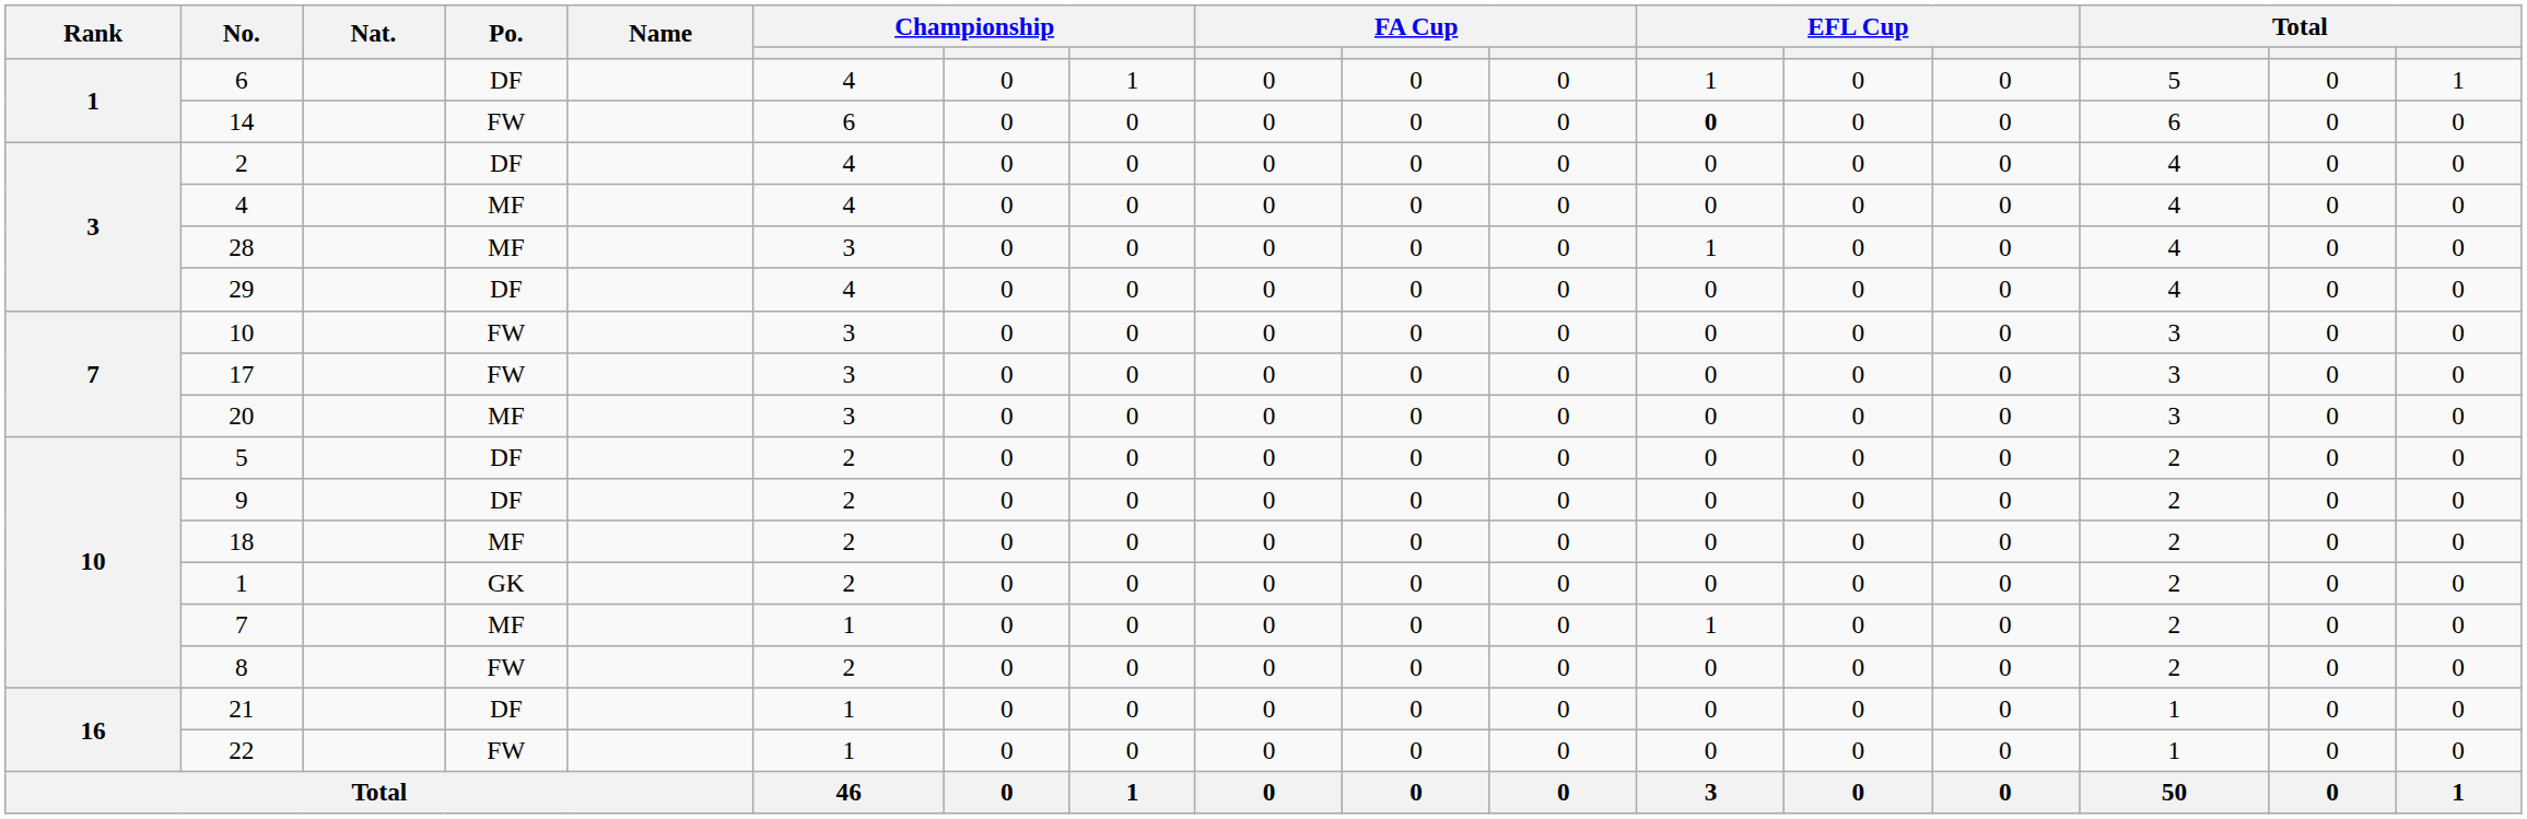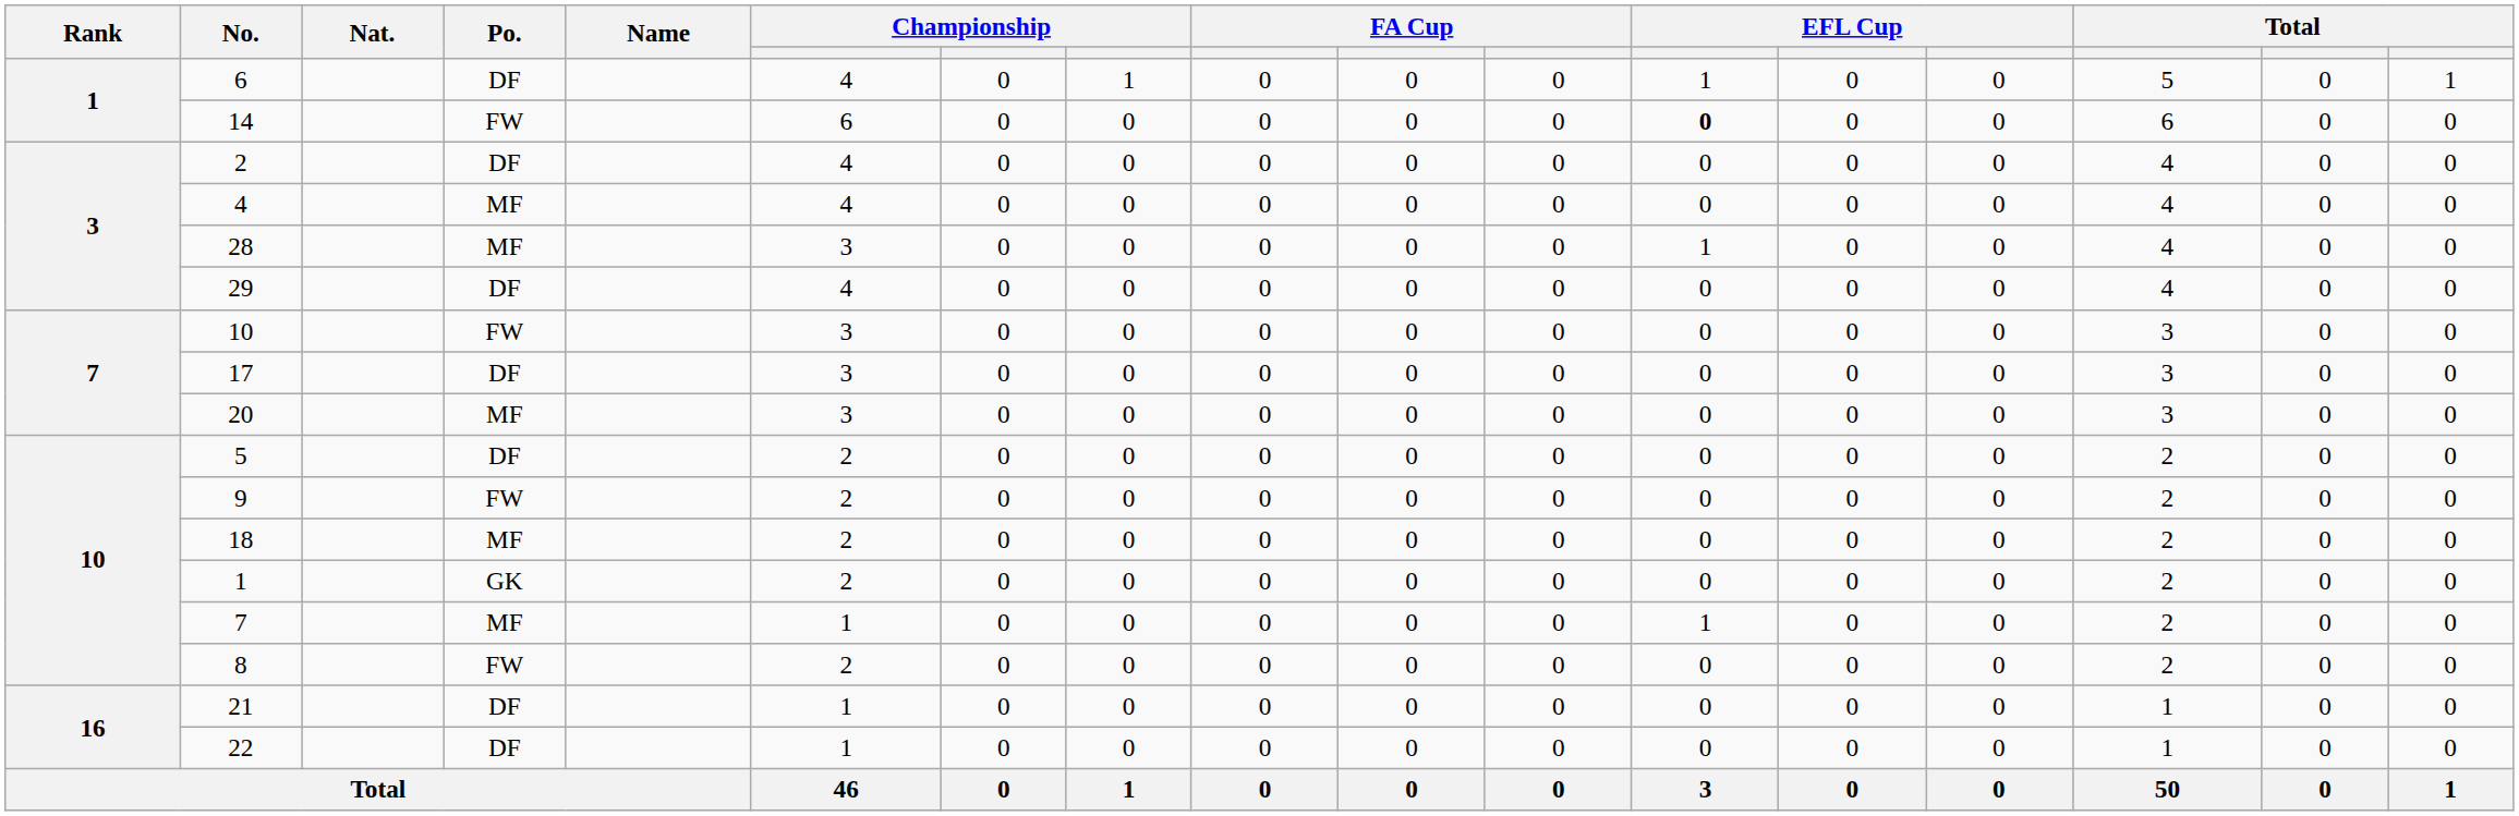 <table class="wikitable" style="text-align:center; font-size:95%; width:95%;">
 <tr>
 <th rowspan=2>Rank</th>
 <th rowspan=2>No.</th>
 <th rowspan=2>Nat.</th>
 <th rowspan=2>Po.</th>
 <th rowspan=2>Name</th>
 <th colspan=3 width=100px><a href='#'>Championship</a></th>
 <th colspan=3 width=100px><a href='#'>FA Cup</a></th>
 <th colspan=3 width=100px><a href='#'>EFL Cup</a></th>
 <th colspan=3 width=100px>Total</th>
 </tr>
 <tr>
 <th></th>
 <th></th>
 <th></th>
 <th></th>
 <th></th>
 <th></th>
 <th></th>
 <th></th>
 <th></th>
 <th></th>
 <th></th>
 <th></th>
 </tr>
 <tr>
 <th rowspan=2>1</th>
 <td>6</td>
 <td></td>
 <td>DF</td>
 <td></td>
 <td>4</td>
 <td>0</td>
 <td>1</td>
 <td>0</td>
 <td>0</td>
 <td>0</td>
 <td>1</td>
 <td>0</td>
 <td>0</td>
 <td>5</td>
 <td>0</td>
 <td>1</td>
 </tr>
 <tr>
 <td>14</td>
 <td></td>
 <td>FW</td>
 <td></td>
 <td>6</td>
 <td>0</td>
 <td>0</td>
 <td>0</td>
 <td>0</td>
 <td>0</td>
 <td><strong>0</strong></td>
 <td>0</td>
 <td>0</td>
 <td>6</td>
 <td>0</td>
 <td>0</td>
 </tr>
 <tr>
 <th rowspan=4>3</th>
 <td>2</td>
 <td></td>
 <td>DF</td>
 <td></td>
 <td>4</td>
 <td>0</td>
 <td>0</td>
 <td>0</td>
 <td>0</td>
 <td>0</td>
 <td>0</td>
 <td>0</td>
 <td>0</td>
 <td>4</td>
 <td>0</td>
 <td>0</td>
 </tr>
 <tr>
 <td>4</td>
 <td></td>
 <td>MF</td>
 <td></td>
 <td>4</td>
 <td>0</td>
 <td>0</td>
 <td>0</td>
 <td>0</td>
 <td>0</td>
 <td>0</td>
 <td>0</td>
 <td>0</td>
 <td>4</td>
 <td>0</td>
 <td>0</td>
 </tr>
 <tr>
 <td>28</td>
 <td></td>
 <td>MF</td>
 <td></td>
 <td>3</td>
 <td>0</td>
 <td>0</td>
 <td>0</td>
 <td>0</td>
 <td>0</td>
 <td>1</td>
 <td>0</td>
 <td>0</td>
 <td>4</td>
 <td>0</td>
 <td>0</td>
 </tr>
 <tr>
 <td>29</td>
 <td></td>
 <td>DF</td>
 <td></td>
 <td>4</td>
 <td>0</td>
 <td>0</td>
 <td>0</td>
 <td>0</td>
 <td>0</td>
 <td>0</td>
 <td>0</td>
 <td>0</td>
 <td>4</td>
 <td>0</td>
 <td>0</td>
 </tr>
 <tr>
 <th rowspan=3>7</th>
 <td>10</td>
 <td></td>
 <td>FW</td>
 <td></td>
 <td>3</td>
 <td>0</td>
 <td>0</td>
 <td>0</td>
 <td>0</td>
 <td>0</td>
 <td>0</td>
 <td>0</td>
 <td>0</td>
 <td>3</td>
 <td>0</td>
 <td>0</td>
 </tr>
 <tr>
 <td>17</td>
 <td></td>
-<td>FW</td>
+<td>DF</td>
 <td></td>
 <td>3</td>
 <td>0</td>
 <td>0</td>
 <td>0</td>
 <td>0</td>
 <td>0</td>
 <td>0</td>
 <td>0</td>
 <td>0</td>
 <td>3</td>
 <td>0</td>
 <td>0</td>
 </tr>
 <tr>
 <td>20</td>
 <td></td>
 <td>MF</td>
 <td></td>
 <td>3</td>
 <td>0</td>
 <td>0</td>
 <td>0</td>
 <td>0</td>
 <td>0</td>
 <td>0</td>
 <td>0</td>
 <td>0</td>
 <td>3</td>
 <td>0</td>
 <td>0</td>
 </tr>
 <tr>
 <th rowspan=6>10</th>
 <td>5</td>
 <td></td>
 <td>DF</td>
 <td></td>
 <td>2</td>
 <td>0</td>
 <td>0</td>
 <td>0</td>
 <td>0</td>
 <td>0</td>
 <td>0</td>
 <td>0</td>
 <td>0</td>
 <td>2</td>
 <td>0</td>
 <td>0</td>
 </tr>
 <tr>
 <td>9</td>
 <td></td>
-<td>DF</td>
+<td>FW</td>
 <td></td>
 <td>2</td>
 <td>0</td>
 <td>0</td>
 <td>0</td>
 <td>0</td>
 <td>0</td>
 <td>0</td>
 <td>0</td>
 <td>0</td>
 <td>2</td>
 <td>0</td>
 <td>0</td>
 </tr>
 <tr>
 <td>18</td>
 <td></td>
 <td>MF</td>
 <td></td>
 <td>2</td>
 <td>0</td>
 <td>0</td>
 <td>0</td>
 <td>0</td>
 <td>0</td>
 <td>0</td>
 <td>0</td>
 <td>0</td>
 <td>2</td>
 <td>0</td>
 <td>0</td>
 </tr>
 <tr>
 <td>1</td>
 <td></td>
 <td>GK</td>
 <td></td>
 <td>2</td>
 <td>0</td>
 <td>0</td>
 <td>0</td>
 <td>0</td>
 <td>0</td>
 <td>0</td>
 <td>0</td>
 <td>0</td>
 <td>2</td>
 <td>0</td>
 <td>0</td>
 </tr>
 <tr>
 <td>7</td>
 <td></td>
 <td>MF</td>
 <td></td>
 <td>1</td>
 <td>0</td>
 <td>0</td>
 <td>0</td>
 <td>0</td>
 <td>0</td>
 <td>1</td>
 <td>0</td>
 <td>0</td>
 <td>2</td>
 <td>0</td>
 <td>0</td>
 </tr>
 <tr>
 <td>8</td>
 <td></td>
 <td>FW</td>
 <td></td>
 <td>2</td>
 <td>0</td>
 <td>0</td>
 <td>0</td>
 <td>0</td>
 <td>0</td>
 <td>0</td>
 <td>0</td>
 <td>0</td>
 <td>2</td>
 <td>0</td>
 <td>0</td>
 </tr>
 <tr>
 <th rowspan=2>16</th>
 <td>21</td>
 <td></td>
 <td>DF</td>
 <td></td>
 <td>1</td>
 <td>0</td>
 <td>0</td>
 <td>0</td>
 <td>0</td>
 <td>0</td>
 <td>0</td>
 <td>0</td>
 <td>0</td>
 <td>1</td>
 <td>0</td>
 <td>0</td>
 </tr>
 <tr>
 <td>22</td>
 <td></td>
-<td>FW</td>
+<td>DF</td>
 <td></td>
 <td>1</td>
 <td>0</td>
 <td>0</td>
 <td>0</td>
 <td>0</td>
 <td>0</td>
 <td>0</td>
 <td>0</td>
 <td>0</td>
 <td>1</td>
 <td>0</td>
 <td>0</td>
 </tr>
 <tr>
 <th colspan=5>Total</th>
 <th>46</th>
 <th>0</th>
 <th>1</th>
 <th>0</th>
 <th>0</th>
 <th>0</th>
 <th>3</th>
 <th>0</th>
 <th>0</th>
 <th>50</th>
 <th>0</th>
 <th>1</th>
 </tr>
 </table>
